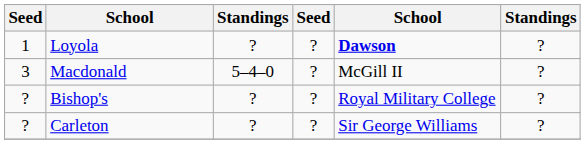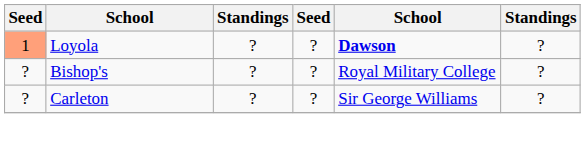 <table class="wikitable">
 <tr>
 <th>Seed</th>
 <th style="width:150px">School</th>
 <th>Standings</th>
 <th>Seed</th>
 <th style="width:150px">School</th>
 <th>Standings</th>
 </tr>
 <tr>
-<td align=center>1</td>
+<td align=center style="background: lightsalmon;">1</td>
 <td><a href='#'>Loyola</a></td>
 <td align=center>?</td>
 <td align=center>?</td>
 <td><strong><a href='#'>Dawson</a></strong></td>
-<td align=center>?</td>
-</tr>
-<tr>
-<td align=center>3</td>
-<td><a href='#'>Macdonald</a></td>
-<td align=center>5–4–0</td>
-<td align=center>?</td>
-<td>McGill II</td>
 <td align=center>?</td>
 </tr>
 <tr>
 <td align=center>?</td>
 <td><a href='#'>Bishop's</a></td>
 <td align=center>?</td>
 <td align=center>?</td>
 <td><a href='#'>Royal Military College</a></td>
 <td align=center>?</td>
 </tr>
 <tr>
 <td align=center>?</td>
 <td><a href='#'>Carleton</a></td>
 <td align=center>?</td>
 <td align=center>?</td>
 <td><a href='#'>Sir George Williams</a></td>
 <td align=center>?</td>
 </tr>
 <tr>
 </tr>
 </table>
